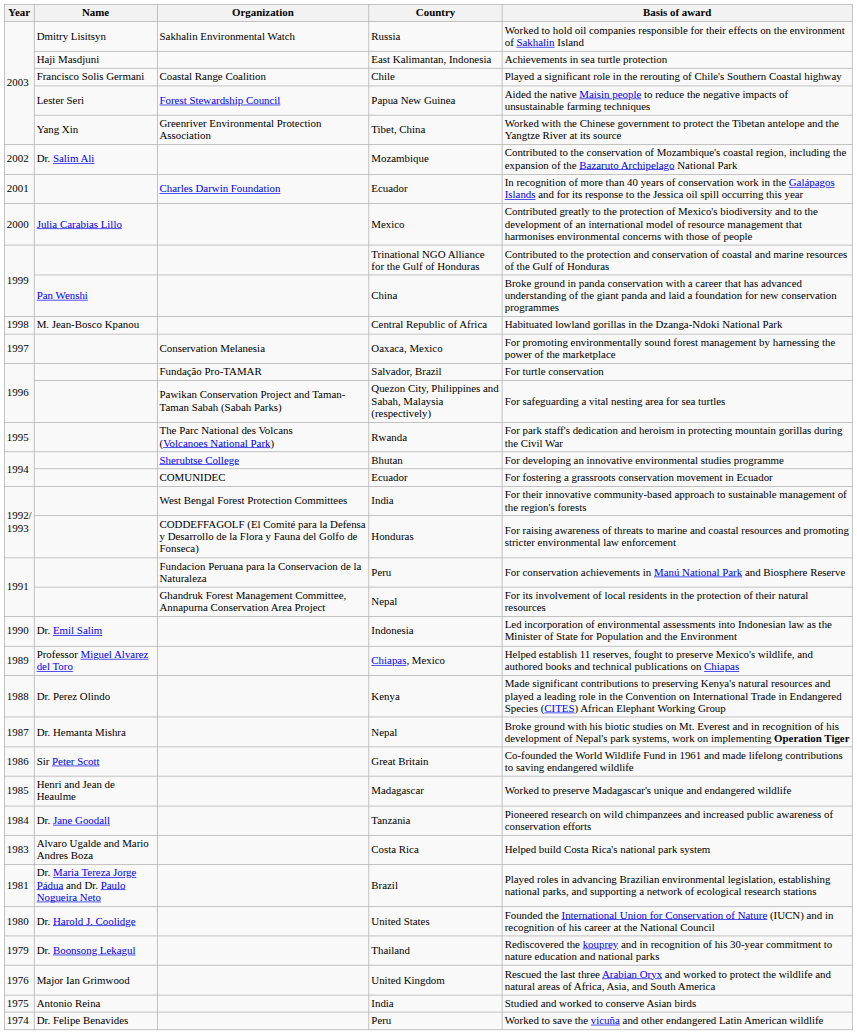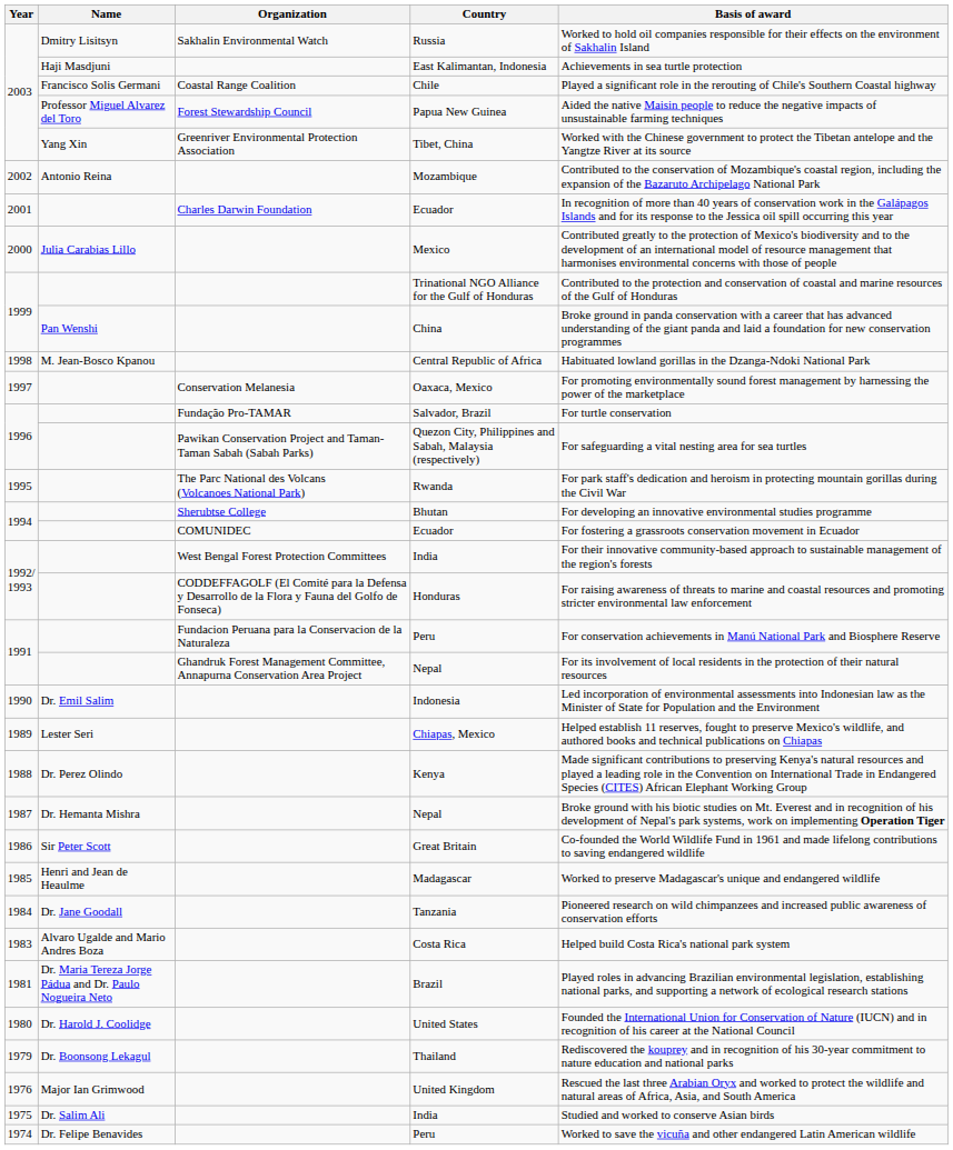 <table class="wikitable">
 <tr>
 <th>Year</th>
 <th>Name</th>
 <th>Organization</th>
 <th>Country</th>
 <th>Basis of award</th>
 </tr>
 <tr>
 <td rowspan="5">2003</td>
 <td>Dmitry Lisitsyn</td>
 <td>Sakhalin Environmental Watch</td>
 <td>Russia</td>
 <td>Worked to hold oil companies responsible for their effects on the environment of <a href='#'>Sakhalin</a> Island</td>
 </tr>
 <tr>
 <td>Haji Masdjuni</td>
 <td></td>
 <td>East Kalimantan, Indonesia</td>
 <td>Achievements in sea turtle protection</td>
 </tr>
 <tr>
 <td>Francisco Solis Germani</td>
 <td>Coastal Range Coalition</td>
 <td>Chile</td>
 <td>Played a significant role in the rerouting of Chile's Southern Coastal highway</td>
 </tr>
 <tr>
-<td>Lester Seri</td>
+<td>Professor <a href='#'>Miguel Alvarez del Toro</a></td>
 <td><a href='#'>Forest Stewardship Council</a></td>
 <td>Papua New Guinea</td>
 <td>Aided the native <a href='#'>Maisin people</a> to reduce the negative impacts of unsustainable farming techniques</td>
 </tr>
 <tr>
 <td>Yang Xin</td>
 <td>Greenriver Environmental Protection Association</td>
 <td>Tibet, China</td>
 <td>Worked with the Chinese government to protect the Tibetan antelope and the Yangtze River at its source</td>
 </tr>
 <tr>
 <td>2002</td>
-<td>Dr. <a href='#'>Salim Ali</a></td>
+<td>Antonio Reina</td>
 <td></td>
 <td>Mozambique</td>
 <td>Contributed to the conservation of Mozambique's coastal region, including the expansion of the <a href='#'>Bazaruto Archipelago</a> National Park</td>
 </tr>
 <tr>
 <td>2001</td>
 <td></td>
 <td><a href='#'>Charles Darwin Foundation</a></td>
 <td>Ecuador</td>
 <td>In recognition of more than 40 years of conservation work in the <a href='#'>Galápagos Islands</a> and for its response to the Jessica oil spill occurring this year</td>
 </tr>
 <tr>
 <td>2000</td>
 <td><a href='#'>Julia Carabias Lillo</a></td>
 <td></td>
 <td>Mexico</td>
 <td>Contributed greatly to the protection of Mexico's biodiversity and to the development of an international model of resource management that harmonises environmental concerns with those of people</td>
 </tr>
 <tr>
 <td rowspan="2">1999</td>
 <td></td>
 <td></td>
 <td>Trinational NGO Alliance for the Gulf of Honduras</td>
 <td>Contributed to the protection and conservation of coastal and marine resources of the Gulf of Honduras</td>
 </tr>
 <tr>
 <td><a href='#'>Pan Wenshi</a></td>
 <td></td>
 <td>China</td>
 <td>Broke ground in panda conservation with a career that has advanced understanding of the giant panda and laid a foundation for new conservation programmes</td>
 </tr>
 <tr>
 <td>1998</td>
 <td>M. Jean-Bosco Kpanou</td>
 <td></td>
 <td>Central Republic of Africa</td>
 <td>Habituated lowland gorillas in the Dzanga-Ndoki National Park</td>
 </tr>
 <tr>
 <td>1997</td>
 <td></td>
 <td>Conservation Melanesia</td>
 <td>Oaxaca, Mexico</td>
 <td>For promoting environmentally sound forest management by harnessing the power of the marketplace</td>
 </tr>
 <tr>
 <td rowspan="2">1996</td>
 <td></td>
 <td>Fundação Pro-TAMAR</td>
 <td>Salvador, Brazil</td>
 <td>For turtle conservation</td>
 </tr>
 <tr>
 <td></td>
 <td>Pawikan Conservation Project and Taman-Taman Sabah (Sabah Parks)</td>
 <td>Quezon City, Philippines and Sabah, Malaysia (respectively)</td>
 <td>For safeguarding a vital nesting area for sea turtles</td>
 </tr>
 <tr>
 <td>1995</td>
 <td></td>
 <td>The Parc National des Volcans<br>(<a href='#'>Volcanoes National Park</a>)</td>
 <td>Rwanda</td>
 <td>For park staff's dedication and heroism in protecting mountain gorillas during the Civil War</td>
 </tr>
 <tr>
 <td rowspan="2">1994</td>
 <td></td>
 <td><a href='#'>Sherubtse College</a></td>
 <td>Bhutan</td>
 <td>For developing an innovative environmental studies programme</td>
 </tr>
 <tr>
 <td></td>
 <td>COMUNIDEC</td>
 <td>Ecuador</td>
 <td>For fostering a grassroots conservation movement in Ecuador</td>
 </tr>
 <tr>
 <td rowspan="2">1992/<br>1993</td>
 <td></td>
 <td>West Bengal Forest Protection Committees</td>
 <td>India</td>
 <td>For their innovative community-based approach to sustainable management of the region's forests</td>
 </tr>
 <tr>
 <td></td>
 <td>CODDEFFAGOLF (El Comité para la Defensa y Desarrollo de la Flora y Fauna del Golfo de Fonseca)</td>
 <td>Honduras</td>
 <td>For raising awareness of threats to marine and coastal resources and promoting stricter environmental law enforcement</td>
 </tr>
 <tr>
 <td rowspan="2">1991</td>
 <td></td>
 <td>Fundacion Peruana para la Conservacion de la Naturaleza</td>
 <td>Peru</td>
 <td>For conservation achievements in <a href='#'>Manú National Park</a> and Biosphere Reserve</td>
 </tr>
 <tr>
 <td></td>
 <td>Ghandruk Forest Management Committee, Annapurna Conservation Area Project</td>
 <td>Nepal</td>
 <td>For its involvement of local residents in the protection of their natural resources</td>
 </tr>
 <tr>
 <td>1990</td>
 <td>Dr. <a href='#'>Emil Salim</a></td>
 <td></td>
 <td>Indonesia</td>
 <td>Led incorporation of environmental assessments into Indonesian law as the Minister of State for Population and the Environment</td>
 </tr>
 <tr>
 <td>1989</td>
-<td>Professor <a href='#'>Miguel Alvarez del Toro</a></td>
+<td>Lester Seri</td>
 <td></td>
 <td><a href='#'>Chiapas</a>, Mexico</td>
 <td>Helped establish 11 reserves, fought to preserve Mexico's wildlife, and authored books and technical publications on <a href='#'>Chiapas</a></td>
 </tr>
 <tr>
 <td>1988</td>
 <td>Dr. Perez Olindo</td>
 <td></td>
 <td>Kenya</td>
 <td>Made significant contributions to preserving Kenya's natural resources and played a leading role in the Convention on International Trade in Endangered Species (<a href='#'>CITES</a>) African Elephant Working Group</td>
 </tr>
 <tr>
 <td>1987</td>
 <td>Dr. Hemanta Mishra</td>
 <td></td>
 <td>Nepal</td>
 <td>Broke ground with his biotic studies on Mt. Everest and in recognition of his development of Nepal's park systems, work on implementing <strong>Operation Tiger</strong></td>
 </tr>
 <tr>
 <td>1986</td>
 <td>Sir <a href='#'>Peter Scott</a></td>
 <td></td>
 <td>Great Britain</td>
 <td>Co-founded the World Wildlife Fund in 1961 and made lifelong contributions to saving endangered wildlife</td>
 </tr>
 <tr>
 <td>1985</td>
 <td>Henri and Jean de Heaulme</td>
 <td></td>
 <td>Madagascar</td>
 <td>Worked to preserve Madagascar's unique and endangered wildlife</td>
 </tr>
 <tr>
 <td>1984</td>
 <td>Dr. <a href='#'>Jane Goodall</a></td>
 <td></td>
 <td>Tanzania</td>
 <td>Pioneered research on wild chimpanzees and increased public awareness of conservation efforts</td>
 </tr>
 <tr>
 <td>1983</td>
 <td>Alvaro Ugalde and Mario Andres Boza</td>
 <td></td>
 <td>Costa Rica</td>
 <td>Helped build Costa Rica's national park system</td>
 </tr>
 <tr>
 <td>1981</td>
 <td>Dr. <a href='#'>Maria Tereza Jorge Pádua</a> and Dr. <a href='#'>Paulo Nogueira Neto</a></td>
 <td></td>
 <td>Brazil</td>
 <td>Played roles in advancing Brazilian environmental legislation, establishing national parks, and supporting a network of ecological research stations</td>
 </tr>
 <tr>
 <td>1980</td>
 <td>Dr. <a href='#'>Harold J. Coolidge</a></td>
 <td></td>
 <td>United States</td>
 <td>Founded the <a href='#'>International Union for Conservation of Nature</a> (IUCN) and in recognition of his career at the National Council</td>
 </tr>
 <tr>
 <td>1979</td>
 <td>Dr. <a href='#'>Boonsong Lekagul</a></td>
 <td></td>
 <td>Thailand</td>
 <td>Rediscovered the <a href='#'>kouprey</a> and in recognition of his 30-year commitment to nature education and national parks</td>
 </tr>
 <tr>
 <td>1976</td>
 <td>Major Ian Grimwood</td>
 <td></td>
 <td>United Kingdom</td>
 <td>Rescued the last three <a href='#'>Arabian Oryx</a> and worked to protect the wildlife and natural areas of Africa, Asia, and South America</td>
 </tr>
 <tr>
 <td>1975</td>
-<td>Antonio Reina</td>
+<td>Dr. <a href='#'>Salim Ali</a></td>
 <td></td>
 <td>India</td>
 <td>Studied and worked to conserve Asian birds</td>
 </tr>
 <tr>
 <td>1974</td>
 <td>Dr. Felipe Benavides</td>
 <td></td>
 <td>Peru</td>
 <td>Worked to save the <a href='#'>vicuña</a> and other endangered Latin American wildlife</td>
 </tr>
 </table>
